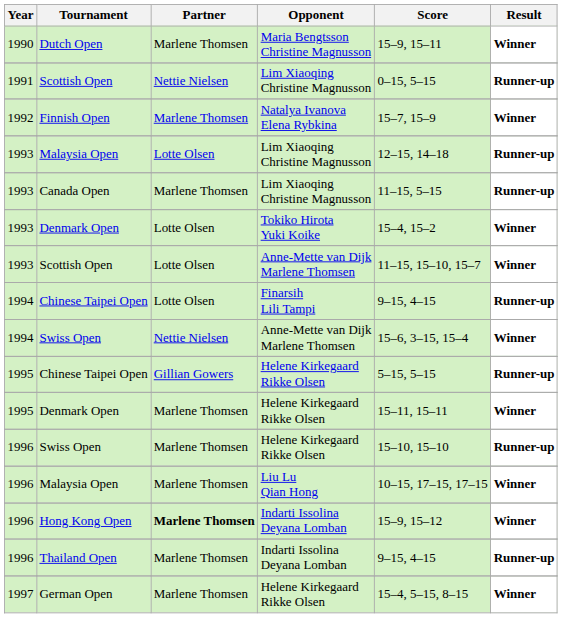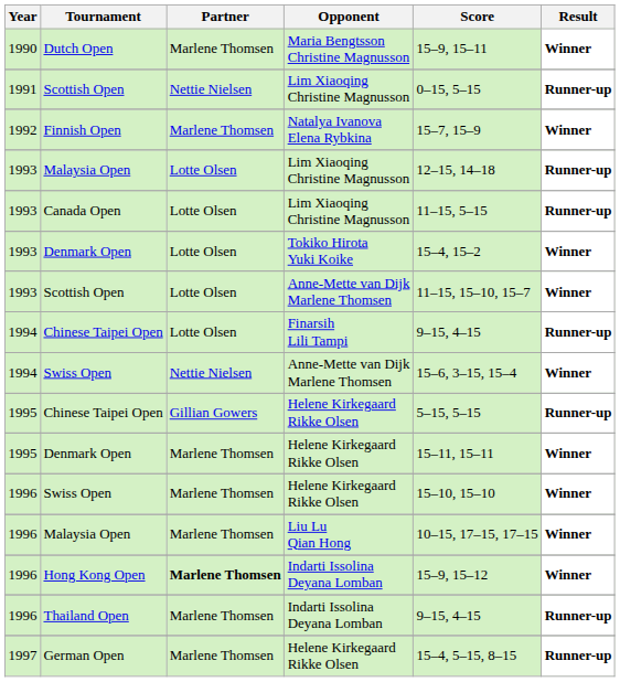 <table class="sortable wikitable" style="font-size: 90%;">
 <tr>
 <th>Year</th>
 <th>Tournament</th>
 <th>Partner</th>
 <th>Opponent</th>
 <th>Score</th>
 <th>Result</th>
 </tr>
 <tr style="background:#D4F1C5">
 <td align="center">1990</td>
 <td align="left"><a href='#'>Dutch Open</a></td>
 <td align="left"> Marlene Thomsen</td>
 <td align="left"> <a href='#'>Maria Bengtsson</a> <br>  <a href='#'>Christine Magnusson</a></td>
 <td align="left">15–9, 15–11</td>
 <td style="text-align:left; background:white"> <strong>Winner</strong></td>
 </tr>
 <tr>
 </tr>
 <tr style="background:#D4F1C5">
 <td align="center">1991</td>
 <td align="left"><a href='#'>Scottish Open</a></td>
 <td align="left"> <a href='#'>Nettie Nielsen</a></td>
 <td align="left"> <a href='#'>Lim Xiaoqing</a> <br>  Christine Magnusson</td>
 <td align="left">0–15, 5–15</td>
 <td style="text-align:left; background:white"> <strong>Runner-up</strong></td>
 </tr>
 <tr>
 </tr>
 <tr style="background:#D4F1C5">
 <td align="center">1992</td>
 <td align="left"><a href='#'>Finnish Open</a></td>
 <td align="left"> <a href='#'>Marlene Thomsen</a></td>
 <td align="left"> <a href='#'>Natalya Ivanova</a> <br>  <a href='#'>Elena Rybkina</a></td>
 <td align="left">15–7, 15–9</td>
 <td style="text-align:left; background:white"> <strong>Winner</strong></td>
 </tr>
 <tr>
 </tr>
 <tr style="background:#D4F1C5">
 <td align="center">1993</td>
 <td align="left"><a href='#'>Malaysia Open</a></td>
 <td align="left"> <a href='#'>Lotte Olsen</a></td>
 <td align="left"> Lim Xiaoqing<br> Christine Magnusson</td>
 <td align="left">12–15, 14–18</td>
 <td style="text-align:left; background: white"> <strong>Runner-up</strong></td>
 </tr>
 <tr>
 </tr>
 <tr style="background:#D4F1C5">
 <td align="center">1993</td>
 <td align="left">Canada Open</td>
-<td align="left"> Marlene Thomsen</td>
+<td align="left"> Lotte Olsen</td>
 <td align="left"> Lim Xiaoqing<br> Christine Magnusson</td>
 <td align="left">11–15, 5–15</td>
 <td style="text-align:left; background: white"> <strong>Runner-up</strong></td>
 </tr>
 <tr>
 </tr>
 <tr style="background:#D4F1C5">
 <td align="center">1993</td>
 <td align="left"><a href='#'>Denmark Open</a></td>
 <td align="left"> Lotte Olsen</td>
 <td align="left"> <a href='#'>Tokiko Hirota</a> <br>  <a href='#'>Yuki Koike</a></td>
 <td align="left">15–4, 15–2</td>
 <td style="text-align:left; background: white"> <strong>Winner</strong></td>
 </tr>
 <tr>
 </tr>
 <tr style="background:#D4F1C5">
 <td align="center">1993</td>
 <td align="left">Scottish Open</td>
 <td align="left"> Lotte Olsen</td>
 <td align="left"> <a href='#'>Anne-Mette van Dijk</a> <br>  <a href='#'>Marlene Thomsen</a></td>
 <td align="left">11–15, 15–10, 15–7</td>
 <td style="text-align:left; background: white"> <strong>Winner</strong></td>
 </tr>
 <tr>
 </tr>
 <tr style="background:#D4F1C5">
 <td align="center">1994</td>
 <td align="left"><a href='#'>Chinese Taipei Open</a></td>
 <td align="left"> Lotte Olsen</td>
 <td align="left"> <a href='#'>Finarsih</a> <br>  <a href='#'>Lili Tampi</a></td>
 <td align="left">9–15, 4–15</td>
 <td style="text-align:left; background: white"> <strong>Runner-up</strong></td>
 </tr>
 <tr>
 </tr>
 <tr style="background:#D4F1C5">
 <td align="center">1994</td>
 <td align="left"><a href='#'>Swiss Open</a></td>
 <td align="left"> <a href='#'>Nettie Nielsen</a></td>
 <td align="left"> Anne-Mette van Dijk <br>  Marlene Thomsen</td>
 <td align="left">15–6, 3–15, 15–4</td>
 <td style="text-align:left; background: white"> <strong>Winner</strong></td>
 </tr>
 <tr>
 </tr>
 <tr style="background:#D4F1C5">
 <td align="center">1995</td>
 <td align="left">Chinese Taipei Open</td>
 <td align="left"> <a href='#'>Gillian Gowers</a></td>
 <td align="left"> <a href='#'>Helene Kirkegaard</a> <br>  <a href='#'>Rikke Olsen</a></td>
 <td align="left">5–15, 5–15</td>
 <td style="text-align:left; background: white"> <strong>Runner-up</strong></td>
 </tr>
 <tr>
 </tr>
 <tr style="background:#D4F1C5">
 <td align="center">1995</td>
 <td align="left">Denmark Open</td>
 <td align="left"> Marlene Thomsen</td>
 <td align="left"> Helene Kirkegaard <br>  Rikke Olsen</td>
 <td align="left">15–11, 15–11</td>
 <td style="text-align:left; background:white"> <strong>Winner</strong></td>
 </tr>
 <tr>
 </tr>
 <tr style="background:#D4F1C5">
 <td align="center">1996</td>
 <td align="left">Swiss Open</td>
 <td align="left"> Marlene Thomsen</td>
 <td align="left"> Helene Kirkegaard <br>  Rikke Olsen</td>
 <td align="left">15–10, 15–10</td>
-<td style="text-align:left; background:white"> <strong>Runner-up</strong></td>
+<td style="text-align:left; background:white"> <strong>Winner</strong></td>
 </tr>
 <tr>
 </tr>
 <tr style="background:#D4F1C5">
 <td align="center">1996</td>
 <td align="left">Malaysia Open</td>
 <td align="left"> Marlene Thomsen</td>
 <td align="left"> <a href='#'>Liu Lu</a> <br>  <a href='#'>Qian Hong</a></td>
 <td align="left">10–15, 17–15, 17–15</td>
 <td style="text-align:left; background:white"> <strong>Winner</strong></td>
 </tr>
 <tr>
 </tr>
 <tr style="background:#D4F1C5">
 <td align="center">1996</td>
 <td align="left"><a href='#'>Hong Kong Open</a></td>
 <td align="left"><strong> Marlene Thomsen</strong></td>
 <td align="left"> <a href='#'>Indarti Issolina</a> <br>  <a href='#'>Deyana Lomban</a></td>
 <td align="left">15–9, 15–12</td>
 <td style="text-align:left; background:white"> <strong>Winner</strong></td>
 </tr>
 <tr>
 </tr>
 <tr style="background:#D4F1C5">
 <td align="center">1996</td>
 <td align="left"><a href='#'>Thailand Open</a></td>
 <td align="left"> Marlene Thomsen</td>
 <td align="left"> Indarti Issolina <br>  Deyana Lomban</td>
 <td align="left">9–15, 4–15</td>
 <td style="text-align:left; background:white"> <strong>Runner-up</strong></td>
 </tr>
 <tr>
 </tr>
 <tr style="background:#D4F1C5">
 <td align="center">1997</td>
 <td align="left">German Open</td>
 <td align="left"> Marlene Thomsen</td>
 <td align="left"> Helene Kirkegaard <br>  Rikke Olsen</td>
 <td align="left">15–4, 5–15, 8–15</td>
-<td style="text-align:left; background:white"> <strong>Winner</strong></td>
+<td style="text-align:left; background:white"> <strong>Runner-up</strong></td>
 </tr>
 </table>
